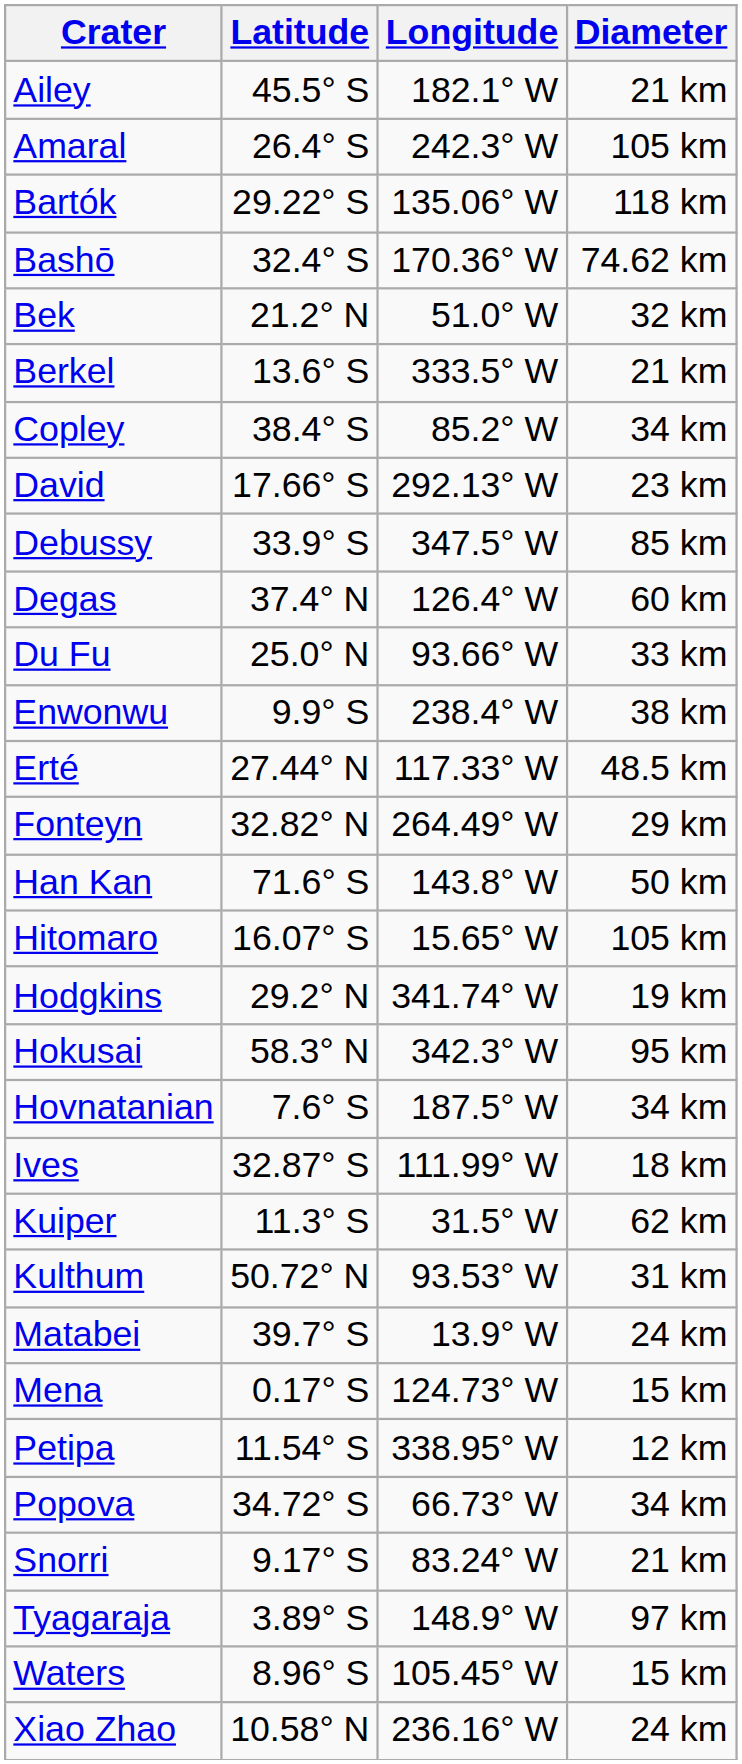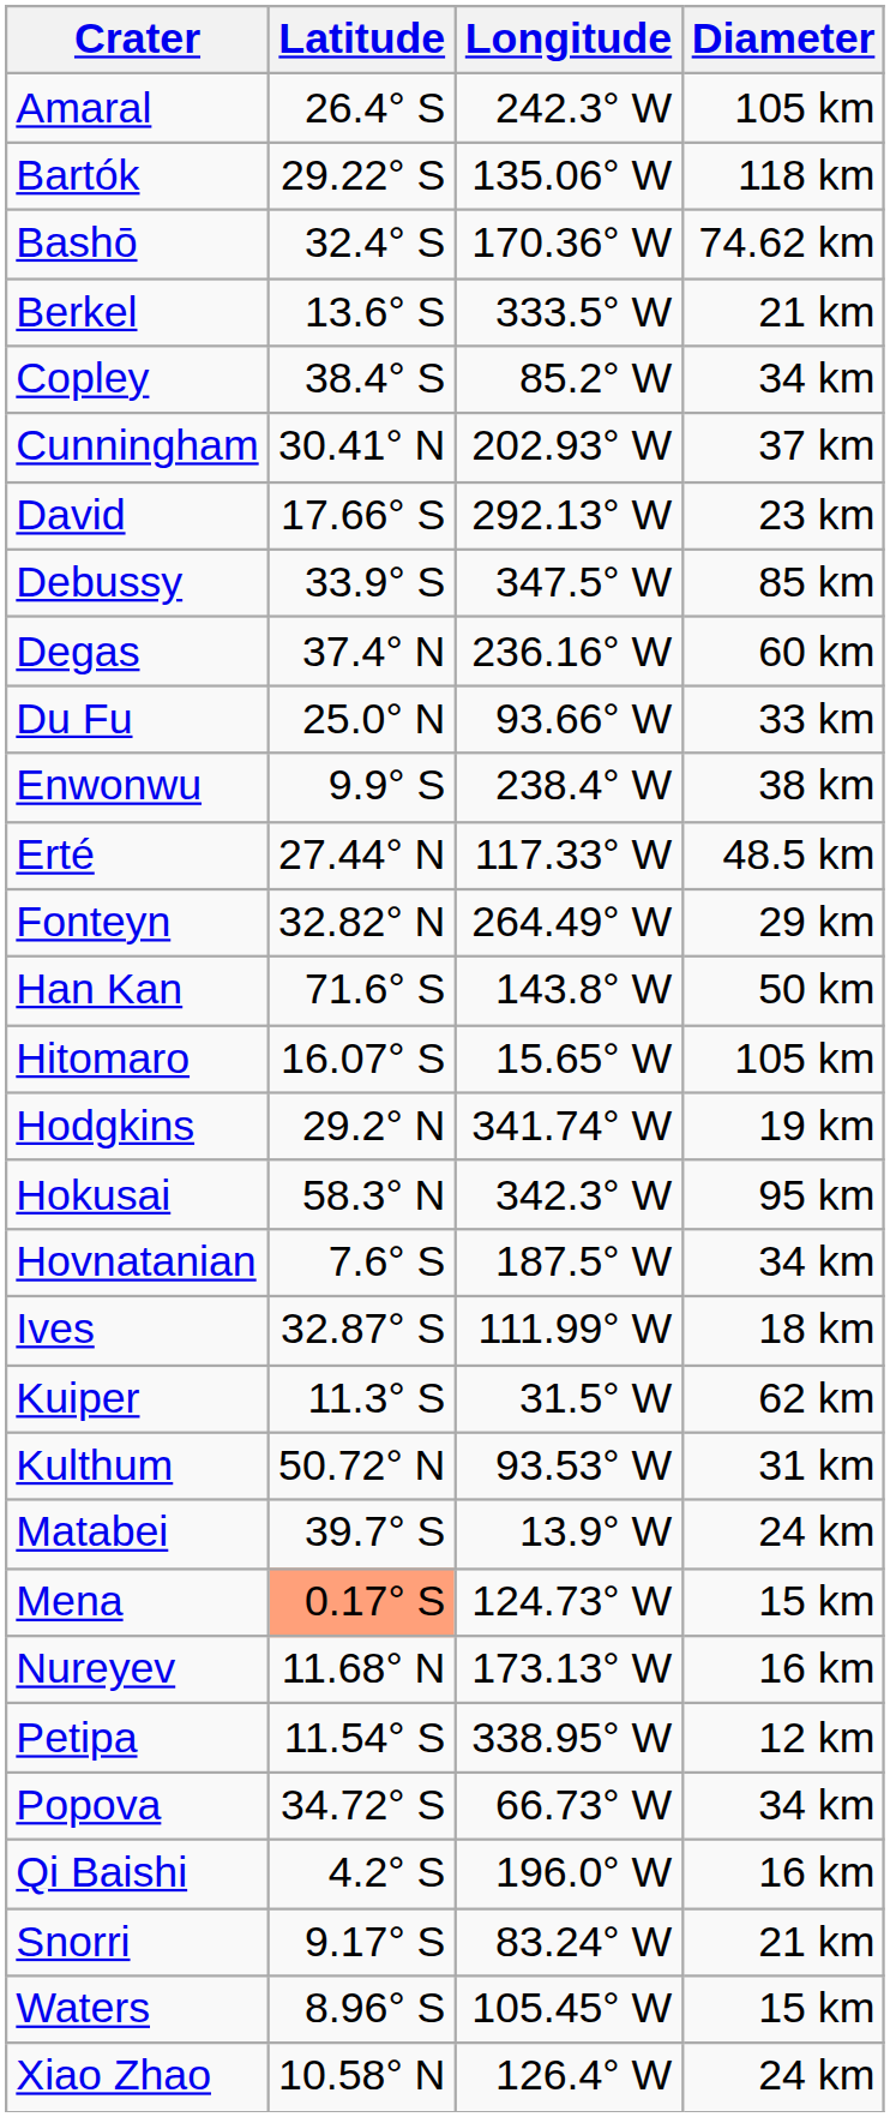 <table class="wikitable">
 <tr>
 <th bgcolor="#EEEEEE"><a href='#'>Crater</a></th>
 <th bgcolor="#EEEEEE"><a href='#'>Latitude</a></th>
 <th bgcolor="#EEEEEE"><a href='#'>Longitude</a></th>
 <th bgcolor="#EEEEEE"><a href='#'>Diameter</a></th>
-</tr>
-<tr>
-<td><a href='#'>Ailey</a></td>
-<td align="right">45.5° S</td>
-<td align="right">182.1° W</td>
-<td align="right">21 km</td>
 </tr>
 <tr>
 <td><a href='#'>Amaral</a></td>
 <td align="right">26.4° S</td>
 <td align="right">242.3° W</td>
 <td align="right">105 km</td>
 </tr>
 <tr>
 <td><a href='#'>Bartók</a></td>
 <td align="right">29.22° S</td>
 <td align="right">135.06° W</td>
 <td align="right">118 km</td>
 </tr>
 <tr>
 <td><a href='#'>Bashō</a></td>
 <td align="right">32.4° S</td>
 <td align="right">170.36° W</td>
 <td align="right">74.62 km</td>
 </tr>
 <tr>
-<td><a href='#'>Bek</a></td>
-<td align="right">21.2° N</td>
-<td align="right">51.0° W</td>
-<td align="right">32 km</td>
-</tr>
-<tr>
 <td><a href='#'>Berkel</a></td>
 <td align="right">13.6° S</td>
 <td align="right">333.5° W</td>
 <td align="right">21 km</td>
 </tr>
 <tr>
 <td><a href='#'>Copley</a></td>
 <td align="right">38.4° S</td>
 <td align="right">85.2° W</td>
 <td align="right">34 km</td>
+</tr>
+<tr>
+<td><a href='#'>Cunningham</a></td>
+<td align="right">30.41° N</td>
+<td align="right">202.93° W</td>
+<td align="right">37 km</td>
 </tr>
 <tr>
 <td><a href='#'>David</a></td>
 <td align="right">17.66° S</td>
 <td align="right">292.13° W</td>
 <td align="right">23 km</td>
 </tr>
 <tr>
 <td><a href='#'>Debussy</a></td>
 <td align="right">33.9° S</td>
 <td align="right">347.5° W</td>
 <td align="right">85 km</td>
 </tr>
 <tr>
 <td><a href='#'>Degas</a></td>
 <td align="right">37.4° N</td>
-<td align="right">126.4° W</td>
+<td align="right">236.16° W</td>
 <td align="right">60 km</td>
 </tr>
 <tr>
 <td><a href='#'>Du Fu</a></td>
 <td align="right">25.0° N</td>
 <td align="right">93.66° W</td>
 <td align="right">33 km</td>
 </tr>
 <tr>
 <td><a href='#'>Enwonwu</a></td>
 <td align="right">9.9° S</td>
 <td align="right">238.4° W</td>
 <td align="right">38 km</td>
 </tr>
 <tr>
 <td><a href='#'>Erté</a></td>
 <td align="right">27.44° N</td>
 <td align="right">117.33° W</td>
 <td align="right">48.5 km</td>
 </tr>
 <tr>
 <td><a href='#'>Fonteyn</a></td>
 <td align="right">32.82° N</td>
 <td align="right">264.49° W</td>
 <td align="right">29 km</td>
 </tr>
 <tr>
 <td><a href='#'>Han Kan</a></td>
 <td align="right">71.6° S</td>
 <td align="right">143.8° W</td>
 <td align="right">50 km</td>
 </tr>
 <tr>
 <td><a href='#'>Hitomaro</a></td>
 <td align="right">16.07° S</td>
 <td align="right">15.65° W</td>
 <td align="right">105 km</td>
 </tr>
 <tr>
 <td><a href='#'>Hodgkins</a></td>
 <td align="right">29.2° N</td>
 <td align="right">341.74° W</td>
 <td align="right">19 km</td>
 </tr>
 <tr>
 <td><a href='#'>Hokusai</a></td>
 <td align="right">58.3° N</td>
 <td align="right">342.3° W</td>
 <td align="right">95 km</td>
 </tr>
 <tr>
 <td><a href='#'>Hovnatanian</a></td>
 <td align="right">7.6° S</td>
 <td align="right">187.5° W</td>
 <td align="right">34 km</td>
 </tr>
 <tr>
 <td><a href='#'>Ives</a></td>
 <td align="right">32.87° S</td>
 <td align="right">111.99° W</td>
 <td align="right">18 km</td>
 </tr>
 <tr>
 <td><a href='#'>Kuiper</a></td>
 <td align="right">11.3° S</td>
 <td align="right">31.5° W</td>
 <td align="right">62 km</td>
 </tr>
 <tr>
 <td><a href='#'>Kulthum</a></td>
 <td align="right">50.72° N</td>
 <td align="right">93.53° W</td>
 <td align="right">31 km</td>
 </tr>
 <tr>
 <td><a href='#'>Matabei</a></td>
 <td align="right">39.7° S</td>
 <td align="right">13.9° W</td>
 <td align="right">24 km</td>
 </tr>
 <tr>
 <td><a href='#'>Mena</a></td>
-<td align="right">0.17° S</td>
+<td align="right" style="background: lightsalmon;">0.17° S</td>
 <td align="right">124.73° W</td>
 <td align="right">15 km</td>
+</tr>
+<tr>
+<td><a href='#'>Nureyev</a></td>
+<td align="right">11.68° N</td>
+<td align="right">173.13° W</td>
+<td align="right">16 km</td>
 </tr>
 <tr>
 <td><a href='#'>Petipa</a></td>
 <td align="right">11.54° S</td>
 <td align="right">338.95° W</td>
 <td align="right">12 km</td>
 </tr>
 <tr>
 <td><a href='#'>Popova</a></td>
 <td align="right">34.72° S</td>
 <td align="right">66.73° W</td>
 <td align="right">34 km</td>
 </tr>
 <tr>
+<td><a href='#'>Qi Baishi</a></td>
+<td align="right">4.2° S</td>
+<td align="right">196.0° W</td>
+<td align="right">16 km</td>
+</tr>
+<tr>
 <td><a href='#'>Snorri</a></td>
 <td align="right">9.17° S</td>
 <td align="right">83.24° W</td>
 <td align="right">21 km</td>
-</tr>
-<tr>
-<td><a href='#'>Tyagaraja</a></td>
-<td align="right">3.89° S</td>
-<td align="right">148.9° W</td>
-<td align="right">97 km</td>
 </tr>
 <tr>
 <td><a href='#'>Waters</a></td>
 <td align="right">8.96° S</td>
 <td align="right">105.45° W</td>
 <td align="right">15 km</td>
 </tr>
 <tr>
 <td><a href='#'>Xiao Zhao</a></td>
 <td align="right">10.58° N</td>
-<td align="right">236.16° W</td>
+<td align="right">126.4° W</td>
 <td align="right">24 km</td>
 </tr>
 </table>
